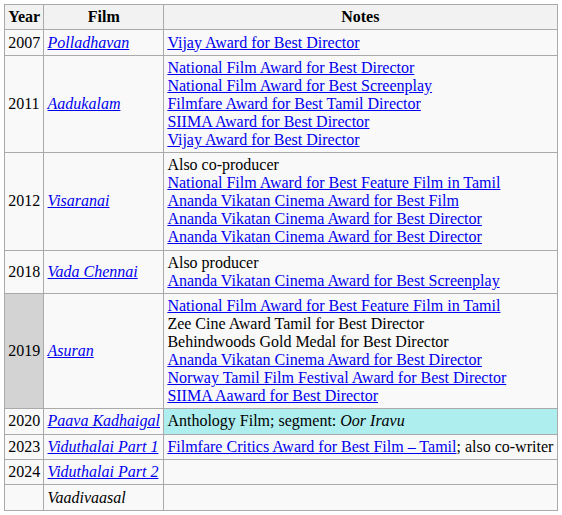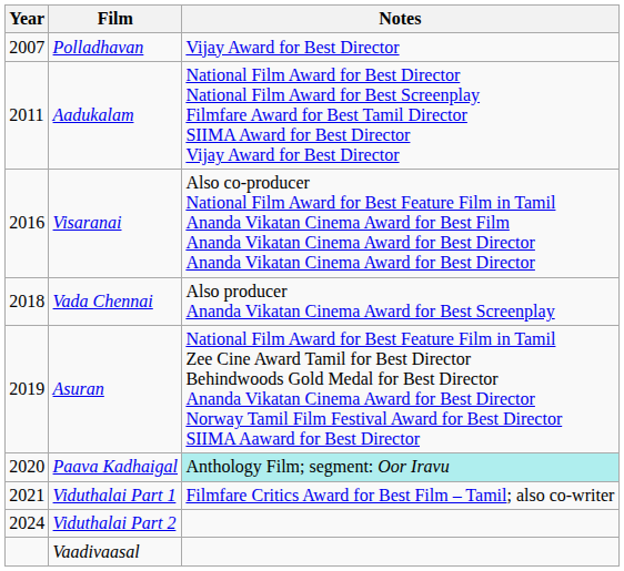 <table class="wikitable sortable">
 <tr>
 <th>Year</th>
 <th>Film</th>
 <th>Notes</th>
 </tr>
 <tr>
 <td>2007</td>
 <td><em><a href='#'>Polladhavan</a></em></td>
 <td><a href='#'>Vijay Award for Best Director</a></td>
 </tr>
 <tr>
 <td>2011</td>
 <td><em><a href='#'>Aadukalam</a></em></td>
 <td><a href='#'>National Film Award for Best Director</a><br><a href='#'>National Film Award for Best Screenplay</a><br><a href='#'>Filmfare Award for Best Tamil Director</a><br><a href='#'>SIIMA Award for Best Director</a><br><a href='#'>Vijay Award for Best Director</a></td>
 </tr>
 <tr>
-<td>2012</td>
+<td>2016</td>
 <td><em><a href='#'>Visaranai</a></em></td>
 <td>Also co-producer<br><a href='#'>National Film Award for Best Feature Film in Tamil</a><br><a href='#'>Ananda Vikatan Cinema Award for Best Film</a><br><a href='#'>Ananda Vikatan Cinema Award for Best Director</a><br><a href='#'>Ananda Vikatan Cinema Award for Best Director</a></td>
 </tr>
 <tr>
 <td>2018</td>
 <td><em><a href='#'>Vada Chennai</a></em></td>
 <td>Also producer<br><a href='#'>Ananda Vikatan Cinema Award for Best Screenplay</a></td>
 </tr>
 <tr>
-<td style="background: lightgrey;">2019</td>
+<td>2019</td>
 <td><em><a href='#'>Asuran</a></em></td>
 <td><a href='#'>National Film Award for Best Feature Film in Tamil</a><br>Zee Cine Award Tamil for Best Director<br>Behindwoods Gold Medal for Best Director<br><a href='#'>Ananda Vikatan Cinema Award for Best Director</a><br><a href='#'>Norway Tamil Film Festival Award for Best Director</a><br><a href='#'>SIIMA Aaward for Best Director</a></td>
 </tr>
 <tr>
 <td>2020</td>
 <td><em><a href='#'>Paava Kadhaigal</a></em></td>
 <td style="background: paleturquoise;">Anthology Film; segment: <em>Oor Iravu</em></td>
 </tr>
 <tr>
-<td>2023</td>
+<td>2021</td>
 <td><em><a href='#'>Viduthalai Part 1</a></em></td>
 <td><a href='#'>Filmfare Critics Award for Best Film – Tamil</a>; also co-writer</td>
 </tr>
 <tr>
 <td>2024</td>
 <td><em><a href='#'>Viduthalai Part 2</a></em></td>
 <td></td>
 </tr>
 <tr>
 <td></td>
 <td><em>Vaadivaasal</em></td>
 <td></td>
 </tr>
 </table>
